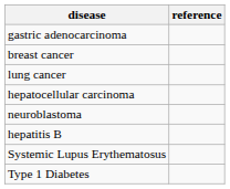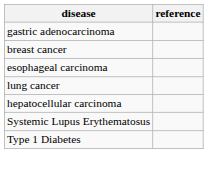 <table class="wikitable">
 <tr>
 <th>disease</th>
 <th>reference</th>
 </tr>
 <tr>
 <td>gastric adenocarcinoma</td>
 <td></td>
 </tr>
 <tr>
 <td>breast cancer</td>
 <td></td>
 </tr>
 <tr>
+<td>esophageal carcinoma</td>
+<td></td>
+</tr>
+<tr>
 <td>lung cancer</td>
 <td></td>
 </tr>
 <tr>
 <td>hepatocellular carcinoma</td>
-<td></td>
-</tr>
-<tr>
-<td>neuroblastoma</td>
-<td></td>
-</tr>
-<tr>
-<td>hepatitis B</td>
 <td></td>
 </tr>
 <tr>
 <td>Systemic Lupus Erythematosus</td>
 <td></td>
 </tr>
 <tr>
 <td>Type 1 Diabetes</td>
 <td></td>
 </tr>
 </table>
